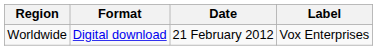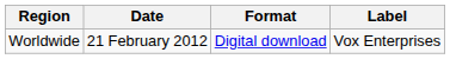 <table class=wikitable>
 <tr>
 <th>Region</th>
+<th>Date</th>
 <th>Format</th>
-<th>Date</th>
 <th>Label</th>
 </tr>
 <tr>
 <td rowspan="1">Worldwide</td>
+<td>21 February 2012</td>
 <td><a href='#'>Digital download</a></td>
-<td>21 February 2012</td>
 <td rowspan="1">Vox Enterprises</td>
 </tr>
 </table>
